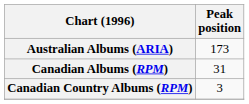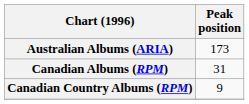 <table class="wikitable sortable plainrowheaders" style="text-align:center">
 <tr>
 <th scope="col">Chart (1996)</th>
 <th scope="col">Peak<br> position</th>
 </tr>
 <tr>
 <th scope="row">Australian Albums (<a href='#'>ARIA</a>)</th>
 <td>173</td>
 </tr>
 <tr>
 <th scope="row">Canadian Albums (<em><a href='#'>RPM</a></em>)</th>
 <td>31</td>
 </tr>
 <tr>
 <th scope="row">Canadian Country Albums (<em><a href='#'>RPM</a></em>)</th>
-<td>3</td>
+<td>9</td>
 </tr>
 <tr>
 </tr>
 <tr>
 </tr>
 </table>
